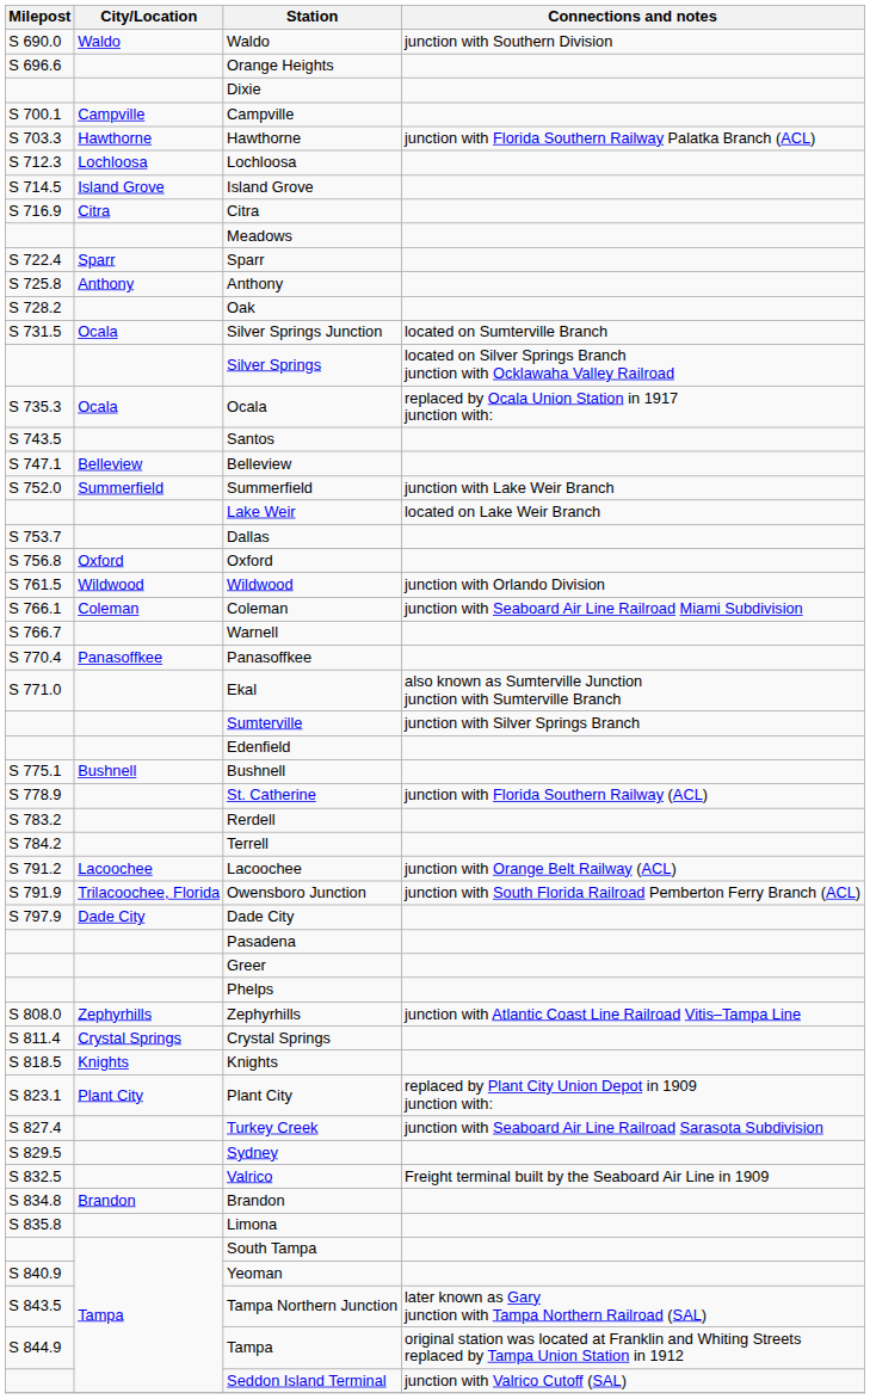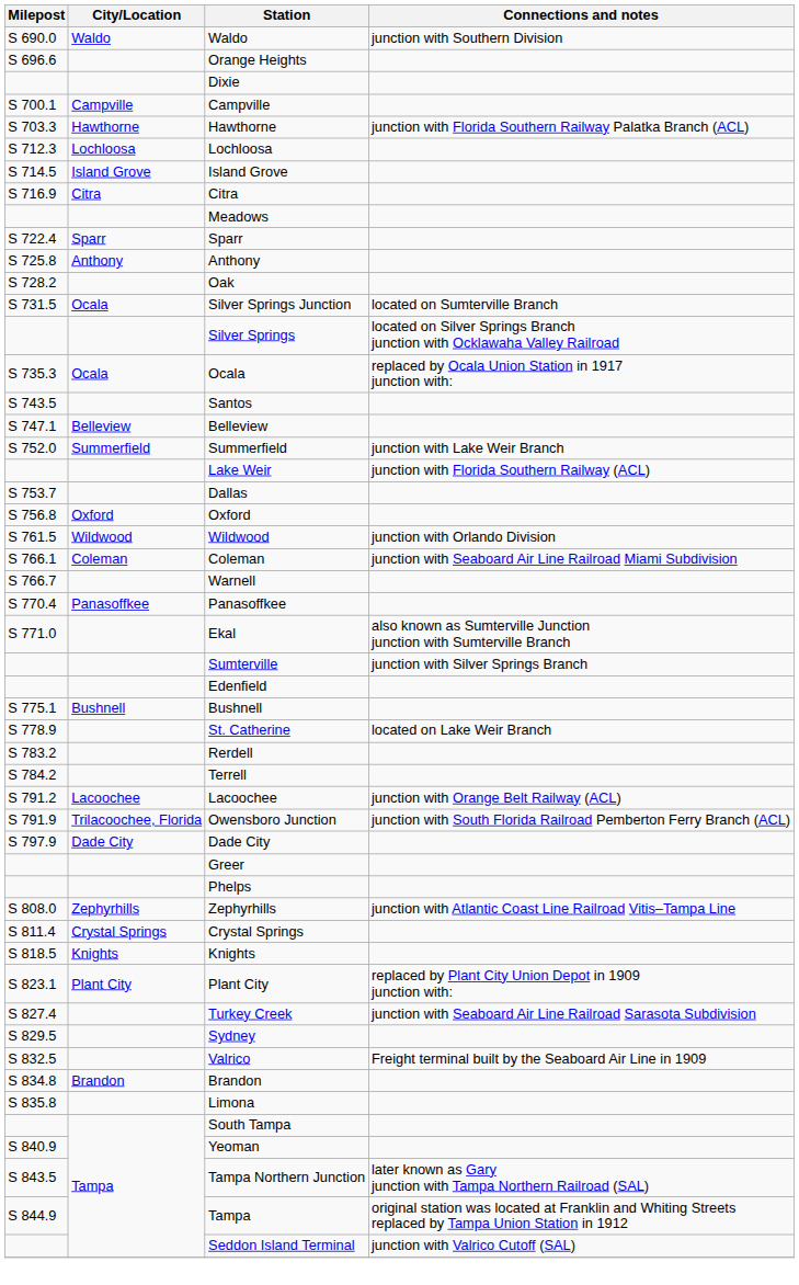 <table class="wikitable mw-collapsible mw-collapsed">
 <tr>
 <th>Milepost</th>
 <th>City/Location</th>
 <th>Station</th>
 <th>Connections and notes</th>
 </tr>
 <tr>
 <td>S 690.0</td>
 <td><a href='#'>Waldo</a></td>
 <td>Waldo</td>
 <td>junction with Southern Division</td>
 </tr>
 <tr>
 <td>S 696.6</td>
 <td></td>
 <td>Orange Heights</td>
 <td></td>
 </tr>
 <tr>
 <td></td>
 <td></td>
 <td>Dixie</td>
 <td></td>
 </tr>
 <tr>
 <td>S 700.1</td>
 <td><a href='#'>Campville</a></td>
 <td>Campville</td>
 <td></td>
 </tr>
 <tr>
 <td>S 703.3</td>
 <td><a href='#'>Hawthorne</a></td>
 <td>Hawthorne</td>
 <td>junction with <a href='#'>Florida Southern Railway</a> Palatka Branch (<a href='#'>ACL</a>)</td>
 </tr>
 <tr>
 <td>S 712.3</td>
 <td><a href='#'>Lochloosa</a></td>
 <td>Lochloosa</td>
 <td></td>
 </tr>
 <tr>
 <td>S 714.5</td>
 <td><a href='#'>Island Grove</a></td>
 <td>Island Grove</td>
 <td></td>
 </tr>
 <tr>
 <td>S 716.9</td>
 <td><a href='#'>Citra</a></td>
 <td>Citra</td>
 <td></td>
 </tr>
 <tr>
 <td></td>
 <td></td>
 <td>Meadows</td>
 <td></td>
 </tr>
 <tr>
 <td>S 722.4</td>
 <td><a href='#'>Sparr</a></td>
 <td>Sparr</td>
 <td></td>
 </tr>
 <tr>
 <td>S 725.8</td>
 <td><a href='#'>Anthony</a></td>
 <td>Anthony</td>
 <td></td>
 </tr>
 <tr>
 <td>S 728.2</td>
 <td></td>
 <td>Oak</td>
 <td></td>
 </tr>
 <tr>
 <td>S 731.5</td>
 <td><a href='#'>Ocala</a></td>
 <td>Silver Springs Junction</td>
 <td>located on Sumterville Branch</td>
 </tr>
 <tr>
 <td></td>
 <td></td>
 <td><a href='#'>Silver Springs</a></td>
 <td>located on Silver Springs Branch<br>junction with <a href='#'>Ocklawaha Valley Railroad</a></td>
 </tr>
 <tr>
 <td>S 735.3</td>
 <td><a href='#'>Ocala</a></td>
 <td>Ocala</td>
 <td>replaced by <a href='#'>Ocala Union Station</a> in 1917<br>junction with:</td>
 </tr>
 <tr>
 <td>S 743.5</td>
 <td></td>
 <td>Santos</td>
 <td></td>
 </tr>
 <tr>
 <td>S 747.1</td>
 <td><a href='#'>Belleview</a></td>
 <td>Belleview</td>
 <td></td>
 </tr>
 <tr>
 <td>S 752.0</td>
 <td><a href='#'>Summerfield</a></td>
 <td>Summerfield</td>
 <td>junction with Lake Weir Branch</td>
 </tr>
 <tr>
 <td></td>
 <td></td>
 <td><a href='#'>Lake Weir</a></td>
-<td>located on Lake Weir Branch</td>
+<td>junction with <a href='#'>Florida Southern Railway</a> (<a href='#'>ACL</a>)</td>
 </tr>
 <tr>
 <td>S 753.7</td>
 <td></td>
 <td>Dallas</td>
 <td></td>
 </tr>
 <tr>
 <td>S 756.8</td>
 <td><a href='#'>Oxford</a></td>
 <td>Oxford</td>
 <td></td>
 </tr>
 <tr>
 <td>S 761.5</td>
 <td><a href='#'>Wildwood</a></td>
 <td><a href='#'>Wildwood</a></td>
 <td>junction with Orlando Division</td>
 </tr>
 <tr>
 <td>S 766.1</td>
 <td><a href='#'>Coleman</a></td>
 <td>Coleman</td>
 <td>junction with <a href='#'>Seaboard Air Line Railroad</a> <a href='#'>Miami Subdivision</a></td>
 </tr>
 <tr>
 <td>S 766.7</td>
 <td></td>
 <td>Warnell</td>
 <td></td>
 </tr>
 <tr>
 <td>S 770.4</td>
 <td><a href='#'>Panasoffkee</a></td>
 <td>Panasoffkee</td>
 <td></td>
 </tr>
 <tr>
 <td>S 771.0</td>
 <td></td>
 <td>Ekal</td>
 <td>also known as Sumterville Junction<br>junction with Sumterville Branch</td>
 </tr>
 <tr>
 <td></td>
 <td></td>
 <td><a href='#'>Sumterville</a></td>
 <td>junction with Silver Springs Branch</td>
 </tr>
 <tr>
 <td></td>
 <td></td>
 <td>Edenfield</td>
 <td></td>
 </tr>
 <tr>
 <td>S 775.1</td>
 <td><a href='#'>Bushnell</a></td>
 <td>Bushnell</td>
 <td></td>
 </tr>
 <tr>
 <td>S 778.9</td>
 <td></td>
 <td><a href='#'>St. Catherine</a></td>
-<td>junction with <a href='#'>Florida Southern Railway</a> (<a href='#'>ACL</a>)</td>
+<td>located on Lake Weir Branch</td>
 </tr>
 <tr>
 <td>S 783.2</td>
 <td></td>
 <td>Rerdell</td>
 <td></td>
 </tr>
 <tr>
 <td>S 784.2</td>
 <td></td>
 <td>Terrell</td>
 <td></td>
 </tr>
 <tr>
 <td>S 791.2</td>
 <td><a href='#'>Lacoochee</a></td>
 <td>Lacoochee</td>
 <td>junction with <a href='#'>Orange Belt Railway</a> (<a href='#'>ACL</a>)</td>
 </tr>
 <tr>
 <td>S 791.9</td>
 <td><a href='#'>Trilacoochee, Florida</a></td>
 <td>Owensboro Junction</td>
 <td>junction with <a href='#'>South Florida Railroad</a> Pemberton Ferry Branch (<a href='#'>ACL</a>)</td>
 </tr>
 <tr>
 <td>S 797.9</td>
 <td><a href='#'>Dade City</a></td>
 <td>Dade City</td>
-<td></td>
-</tr>
-<tr>
-<td></td>
-<td></td>
-<td>Pasadena</td>
 <td></td>
 </tr>
 <tr>
 <td></td>
 <td></td>
 <td>Greer</td>
 <td></td>
 </tr>
 <tr>
 <td></td>
 <td></td>
 <td>Phelps</td>
 <td></td>
 </tr>
 <tr>
 <td>S 808.0</td>
 <td><a href='#'>Zephyrhills</a></td>
 <td>Zephyrhills</td>
 <td>junction with <a href='#'>Atlantic Coast Line Railroad</a> <a href='#'>Vitis–Tampa Line</a></td>
 </tr>
 <tr>
 <td>S 811.4</td>
 <td><a href='#'>Crystal Springs</a></td>
 <td>Crystal Springs</td>
 <td></td>
 </tr>
 <tr>
 <td>S 818.5</td>
 <td><a href='#'>Knights</a></td>
 <td>Knights</td>
 <td></td>
 </tr>
 <tr>
 <td>S 823.1</td>
 <td><a href='#'>Plant City</a></td>
 <td>Plant City</td>
 <td>replaced by <a href='#'>Plant City Union Depot</a> in 1909<br>junction with:</td>
 </tr>
 <tr>
 <td>S 827.4</td>
 <td></td>
 <td><a href='#'>Turkey Creek</a></td>
 <td>junction with <a href='#'>Seaboard Air Line Railroad</a> <a href='#'>Sarasota Subdivision</a></td>
 </tr>
 <tr>
 <td>S 829.5</td>
 <td></td>
 <td><a href='#'>Sydney</a></td>
 <td></td>
 </tr>
 <tr>
 <td>S 832.5</td>
 <td></td>
 <td><a href='#'>Valrico</a></td>
 <td>Freight terminal built by the Seaboard Air Line in 1909</td>
 </tr>
 <tr>
 <td>S 834.8</td>
 <td><a href='#'>Brandon</a></td>
 <td>Brandon</td>
 <td></td>
 </tr>
 <tr>
 <td>S 835.8</td>
 <td></td>
 <td>Limona</td>
 <td></td>
 </tr>
 <tr>
 <td></td>
 <td ! rowspan="5"><a href='#'>Tampa</a></td>
 <td>South Tampa</td>
 <td></td>
 </tr>
 <tr>
 <td>S 840.9</td>
 <td>Yeoman</td>
 <td></td>
 </tr>
 <tr>
 <td>S 843.5</td>
 <td>Tampa Northern Junction</td>
 <td>later known as <a href='#'>Gary</a><br>junction with <a href='#'>Tampa Northern Railroad</a> (<a href='#'>SAL</a>)</td>
 </tr>
 <tr>
 <td>S 844.9</td>
 <td>Tampa</td>
 <td>original station was located at Franklin and Whiting Streets<br>replaced by <a href='#'>Tampa Union Station</a> in 1912</td>
 </tr>
 <tr>
 <td></td>
 <td><a href='#'>Seddon Island Terminal</a></td>
 <td>junction with <a href='#'>Valrico Cutoff</a> (<a href='#'>SAL</a>)</td>
 </tr>
 <tr>
 </tr>
 </table>
